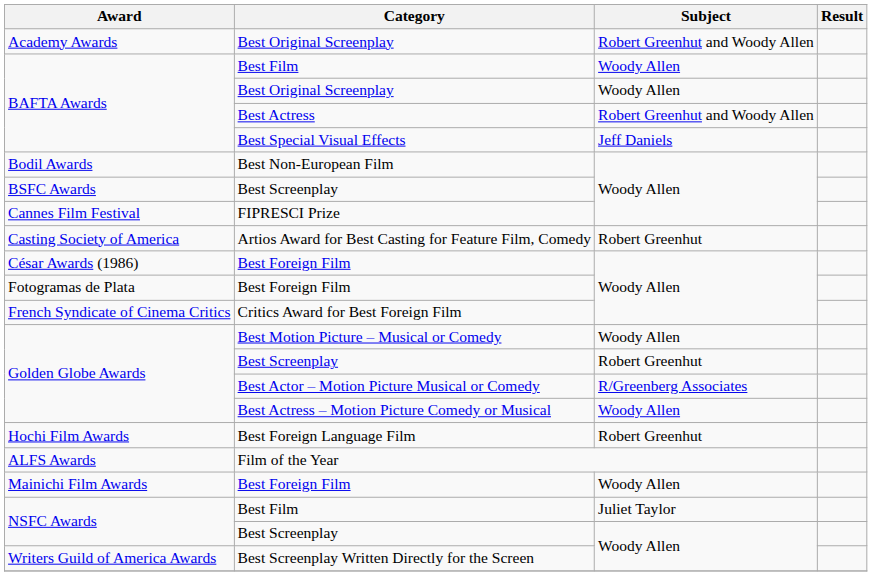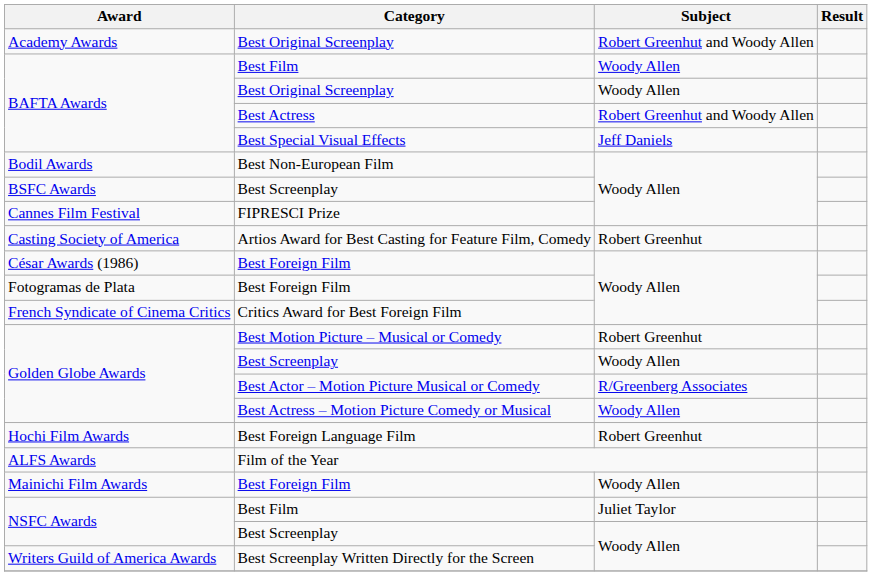 <table class="wikitable">
 <tr>
 <th>Award</th>
 <th>Category</th>
 <th>Subject</th>
 <th>Result</th>
 </tr>
 <tr>
 <td><a href='#'>Academy Awards</a></td>
 <td><a href='#'>Best Original Screenplay</a></td>
 <td><a href='#'>Robert Greenhut</a> and Woody Allen</td>
 <td></td>
 </tr>
 <tr>
 <td rowspan=4><a href='#'>BAFTA Awards</a></td>
 <td><a href='#'>Best Film</a></td>
 <td><a href='#'>Woody Allen</a></td>
 <td></td>
 </tr>
 <tr>
 <td><a href='#'>Best Original Screenplay</a></td>
 <td>Woody Allen</td>
 <td></td>
 </tr>
 <tr>
 <td><a href='#'>Best Actress</a></td>
 <td><a href='#'>Robert Greenhut</a> and Woody Allen</td>
 <td></td>
 </tr>
 <tr>
 <td><a href='#'>Best Special Visual Effects</a></td>
 <td><a href='#'>Jeff Daniels</a></td>
 <td></td>
 </tr>
 <tr>
 <td><a href='#'>Bodil Awards</a></td>
 <td>Best Non-European Film</td>
 <td rowspan=3>Woody Allen</td>
 <td></td>
 </tr>
 <tr>
 <td><a href='#'>BSFC Awards</a></td>
 <td>Best Screenplay</td>
 <td></td>
 </tr>
 <tr>
 <td><a href='#'>Cannes Film Festival</a></td>
 <td>FIPRESCI Prize</td>
 <td></td>
 </tr>
 <tr>
 <td><a href='#'>Casting Society of America</a></td>
 <td>Artios Award for Best Casting for Feature Film, Comedy</td>
 <td>Robert Greenhut</td>
 <td></td>
 </tr>
 <tr>
 <td><a href='#'>César Awards</a> (1986)</td>
 <td><a href='#'>Best Foreign Film</a></td>
 <td rowspan=3>Woody Allen</td>
 <td></td>
 </tr>
 <tr>
 <td>Fotogramas de Plata</td>
 <td>Best Foreign Film</td>
 <td></td>
 </tr>
 <tr>
 <td><a href='#'>French Syndicate of Cinema Critics</a></td>
 <td>Critics Award for Best Foreign Film</td>
 <td></td>
 </tr>
 <tr>
 <td rowspan=4><a href='#'>Golden Globe Awards</a></td>
 <td><a href='#'>Best Motion Picture – Musical or Comedy</a></td>
-<td>Woody Allen</td>
+<td>Robert Greenhut</td>
 <td></td>
 </tr>
 <tr>
 <td><a href='#'>Best Screenplay</a></td>
-<td>Robert Greenhut</td>
+<td>Woody Allen</td>
 <td></td>
 </tr>
 <tr>
 <td><a href='#'>Best Actor – Motion Picture Musical or Comedy</a></td>
 <td><a href='#'>R/Greenberg Associates</a></td>
 <td></td>
 </tr>
 <tr>
 <td><a href='#'>Best Actress – Motion Picture Comedy or Musical</a></td>
 <td><a href='#'>Woody Allen</a></td>
 <td></td>
 </tr>
 <tr>
 <td><a href='#'>Hochi Film Awards</a></td>
 <td>Best Foreign Language Film</td>
 <td>Robert Greenhut</td>
 <td></td>
 </tr>
 <tr>
 <td><a href='#'>ALFS Awards</a></td>
 <td colspan=2>Film of the Year</td>
 <td></td>
 </tr>
 <tr>
 <td><a href='#'>Mainichi Film Awards</a></td>
 <td><a href='#'>Best Foreign Film</a></td>
 <td>Woody Allen</td>
 <td></td>
 </tr>
 <tr>
 <td rowspan=2><a href='#'>NSFC Awards</a></td>
 <td>Best Film</td>
 <td>Juliet Taylor</td>
 <td></td>
 </tr>
 <tr>
 <td>Best Screenplay</td>
 <td rowspan=2>Woody Allen</td>
 <td></td>
 </tr>
 <tr>
 <td><a href='#'>Writers Guild of America Awards</a></td>
 <td>Best Screenplay Written Directly for the Screen</td>
 <td></td>
 </tr>
 <tr>
 </tr>
 </table>
